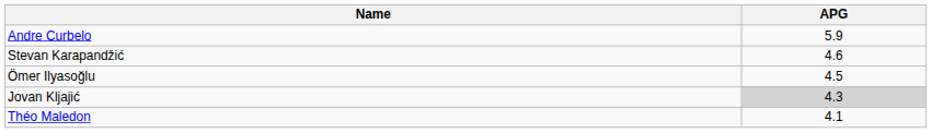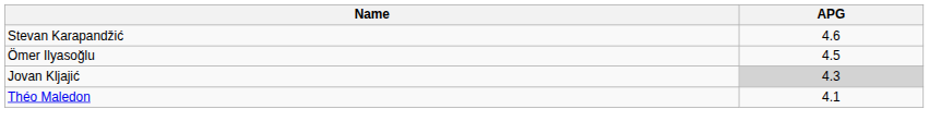 <table class=wikitable width="90%">
 <tr>
 <th width="80%">Name</th>
 <th width="20%">APG</th>
-</tr>
-<tr>
-<td> <a href='#'>Andre Curbelo</a></td>
-<td align=center>5.9</td>
 </tr>
 <tr>
 <td> Stevan Karapandžić</td>
 <td align=center>4.6</td>
 </tr>
 <tr>
 <td> Ömer Ilyasoğlu</td>
 <td align=center>4.5</td>
 </tr>
 <tr>
 <td> Jovan Kljajić</td>
 <td align=center style="background: lightgrey;">4.3</td>
 </tr>
 <tr>
 <td> <a href='#'>Théo Maledon</a></td>
 <td align=center>4.1</td>
 </tr>
 </table>
